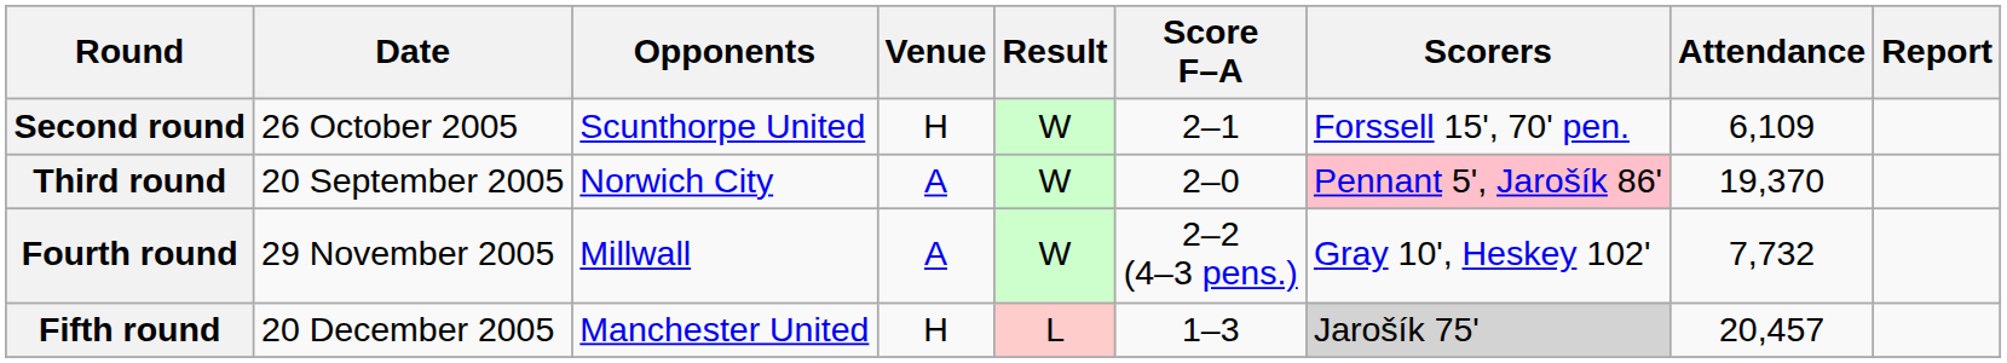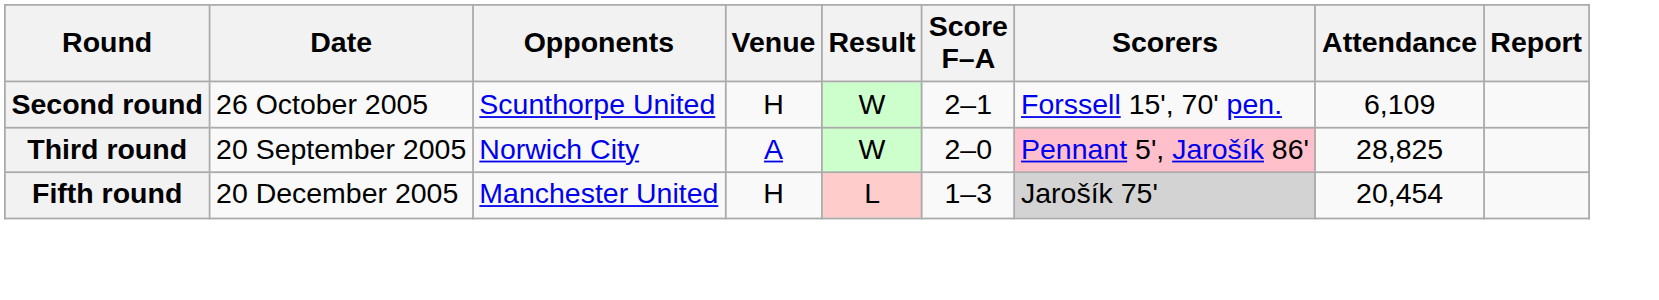 <table class="wikitable plainrowheaders" style="text-align:center">
 <tr>
 <th scope="col">Round</th>
 <th scope="col">Date</th>
 <th scope="col">Opponents</th>
 <th scope="col">Venue</th>
 <th scope="col">Result</th>
 <th scope="col">Score<br>F–A</th>
 <th scope="col">Scorers</th>
 <th scope="col">Attendance</th>
 <th scope="col">Report</th>
 </tr>
 <tr>
 <th scope="row">Second round</th>
 <td align="left">26 October 2005</td>
 <td align="left"><a href='#'>Scunthorpe United</a></td>
 <td>H</td>
 <td style="background:#cfc">W</td>
 <td>2–1</td>
 <td align="left"><a href='#'>Forssell</a> 15', 70' <a href='#'>pen.</a></td>
 <td>6,109</td>
 <td></td>
 </tr>
 <tr>
 <th scope="row">Third round</th>
 <td align="left">20 September 2005</td>
 <td align="left"><a href='#'>Norwich City</a></td>
 <td><a href='#'>A</a></td>
 <td style="background:#cfc">W</td>
 <td>2–0</td>
 <td align="left" style="background: pink;"><a href='#'>Pennant</a> 5', <a href='#'>Jarošík</a> 86'</td>
-<td>19,370</td>
-<td></td>
-</tr>
-<tr>
-<th scope="row">Fourth round</th>
-<td align="left">29 November 2005</td>
-<td align="left"><a href='#'>Millwall</a></td>
-<td><a href='#'>A</a></td>
-<td style="background:#cfc">W</td>
-<td>2–2 <br>(4–3 <a href='#'>pens.)</a></td>
-<td align="left"><a href='#'>Gray</a> 10', <a href='#'>Heskey</a> 102'</td>
-<td>7,732</td>
+<td>28,825</td>
 <td></td>
 </tr>
 <tr>
 <th scope="row">Fifth round</th>
 <td align="left">20 December 2005</td>
 <td align="left"><a href='#'>Manchester United</a></td>
 <td>H</td>
 <td style="background:#fcc">L</td>
 <td>1–3</td>
 <td align="left" style="background: lightgrey;">Jarošík 75'</td>
-<td>20,457</td>
+<td>20,454</td>
 <td></td>
 </tr>
 </table>
